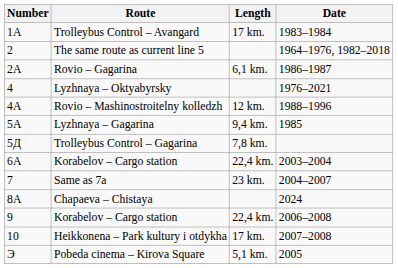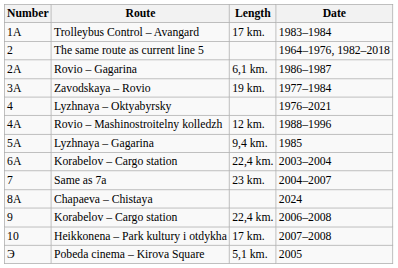 <table class="wikitable">
 <tr>
 <th>Number</th>
 <th>Route</th>
 <th>Length</th>
 <th>Date</th>
 </tr>
 <tr>
 <td>1A</td>
 <td>Trolleybus Control – Avangard</td>
 <td>17 km.</td>
 <td>1983–1984</td>
 </tr>
 <tr>
 <td>2</td>
 <td>The same route as current line 5</td>
 <td></td>
 <td>1964–1976, 1982–2018</td>
 </tr>
 <tr>
 <td>2A</td>
 <td>Rovio – Gagarina</td>
 <td>6,1 km.</td>
 <td>1986–1987</td>
 </tr>
 <tr>
+<td>3A</td>
+<td>Zavodskaya – Rovio</td>
+<td>19 km.</td>
+<td>1977–1984</td>
+</tr>
+<tr>
 <td>4</td>
 <td>Lyzhnaya – Oktyabyrsky</td>
 <td></td>
 <td>1976–2021</td>
 </tr>
 <tr>
 <td>4A</td>
 <td>Rovio – Mashinostroitelny kolledzh</td>
 <td>12 km.</td>
 <td>1988–1996</td>
 </tr>
 <tr>
 <td>5A</td>
 <td>Lyzhnaya – Gagarina</td>
 <td>9,4 km.</td>
 <td>1985</td>
-</tr>
-<tr>
-<td>5Д</td>
-<td>Trolleybus Control – Gagarina</td>
-<td>7,8 km.</td>
-<td></td>
 </tr>
 <tr>
 <td>6A</td>
 <td>Korabelov – Cargo station</td>
 <td>22,4 km.</td>
 <td>2003–2004</td>
 </tr>
 <tr>
 <td>7</td>
 <td>Same as 7a</td>
 <td>23 km.</td>
 <td>2004–2007</td>
 </tr>
 <tr>
 <td>8A</td>
 <td>Chapaeva – Chistaya</td>
 <td></td>
 <td>2024</td>
 </tr>
 <tr>
 <td>9</td>
 <td>Korabelov – Cargo station</td>
 <td>22,4 km.</td>
 <td>2006–2008</td>
 </tr>
 <tr>
 <td>10</td>
 <td>Heikkonena – Park kultury i otdykha</td>
 <td>17 km.</td>
 <td>2007–2008</td>
 </tr>
 <tr>
 <td>Э</td>
 <td>Pobeda cinema – Kirova Square</td>
 <td>5,1 km.</td>
 <td>2005</td>
 </tr>
 </table>
